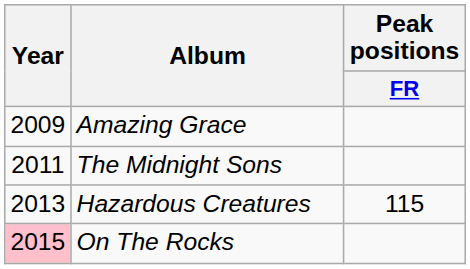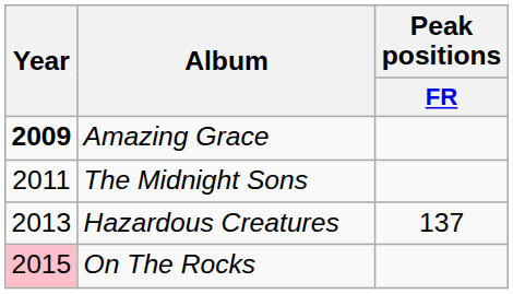 <table class="wikitable">
 <tr>
 <th align="center" rowspan="2" width="10">Year</th>
 <th align="center" rowspan="2" width="170">Album</th>
 <th align="center" colspan="1" width="30">Peak positions</th>
 </tr>
 <tr>
 <th scope="col" style="width:3em;font-size:90%;"><a href='#'>FR</a><br></th>
 </tr>
 <tr>
-<td align="center" rowspan="1">2009</td>
+<td align="center" rowspan="1"><strong>2009</strong></td>
 <td><em>Amazing Grace</em></td>
 <td align="center"></td>
 </tr>
 <tr>
 <td align="center" rowspan="1">2011</td>
 <td><em>The Midnight Sons</em></td>
 <td align="center"></td>
 </tr>
 <tr>
 <td align="center" rowspan="1">2013</td>
 <td><em>Hazardous Creatures</em></td>
-<td align="center">115</td>
+<td align="center">137</td>
 </tr>
 <tr>
 <td align="center" rowspan="1" style="background: pink;">2015</td>
 <td><em>On The Rocks</em></td>
 <td align="center"></td>
 </tr>
 </table>
